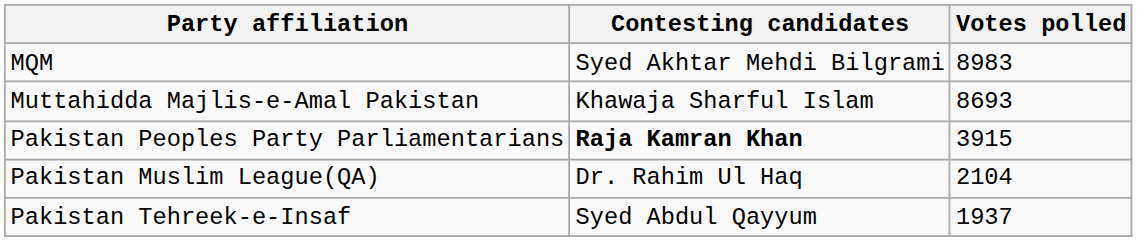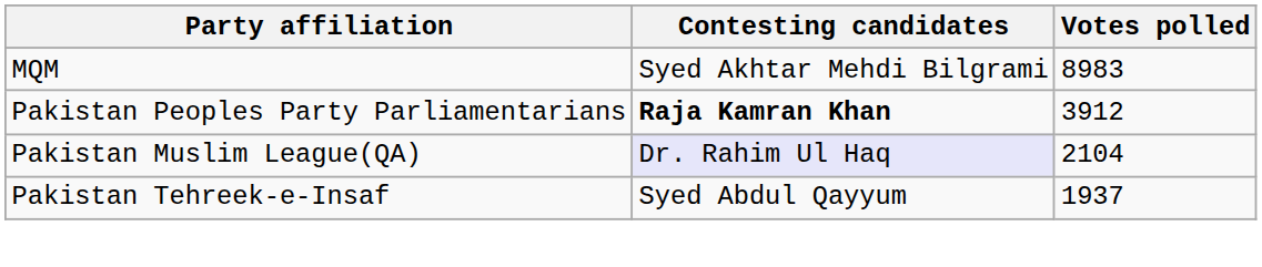 <table class="wikitable sortable">
 <tr>
 <th>Party affiliation</th>
 <th>Contesting candidates</th>
 <th>Votes polled</th>
 </tr>
 <tr>
 <td>MQM</td>
 <td>Syed Akhtar Mehdi Bilgrami</td>
 <td>8983</td>
 </tr>
 <tr>
-<td>Muttahidda Majlis-e-Amal Pakistan</td>
-<td>Khawaja Sharful Islam</td>
-<td>8693</td>
-</tr>
-<tr>
 <td>Pakistan Peoples Party Parliamentarians</td>
 <td><strong>Raja Kamran Khan</strong></td>
-<td>3915</td>
+<td>3912</td>
 </tr>
 <tr>
 <td>Pakistan Muslim League(QA)</td>
-<td>Dr. Rahim Ul Haq</td>
+<td style="background: lavender;">Dr. Rahim Ul Haq</td>
 <td>2104</td>
 </tr>
 <tr>
 <td>Pakistan Tehreek-e-Insaf</td>
 <td>Syed Abdul Qayyum</td>
 <td>1937</td>
 </tr>
 </table>
